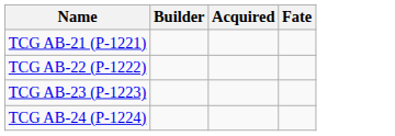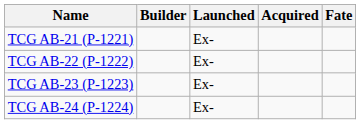 <table class="wikitable">
 <tr>
 <th>Name</th>
 <th>Builder</th>
+<th>Launched</th>
 <th>Acquired</th>
 <th>Fate</th>
 </tr>
 <tr>
 <td><a href='#'>TCG AB-21 (P-1221)</a></td>
 <td></td>
+<td>Ex-</td>
 <td></td>
 <td></td>
 </tr>
 <tr>
 <td><a href='#'>TCG AB-22 (P-1222)</a></td>
 <td></td>
+<td>Ex-</td>
 <td></td>
 <td></td>
 </tr>
 <tr>
 <td><a href='#'>TCG AB-23 (P-1223)</a></td>
 <td></td>
+<td>Ex-</td>
 <td></td>
 <td></td>
 </tr>
 <tr>
 <td><a href='#'>TCG AB-24 (P-1224)</a></td>
 <td></td>
+<td>Ex-</td>
 <td></td>
 <td></td>
 </tr>
 </table>
